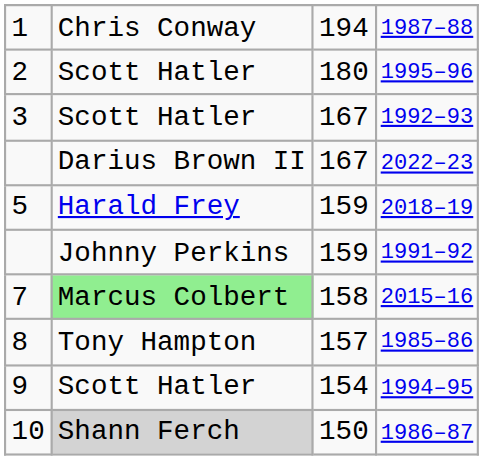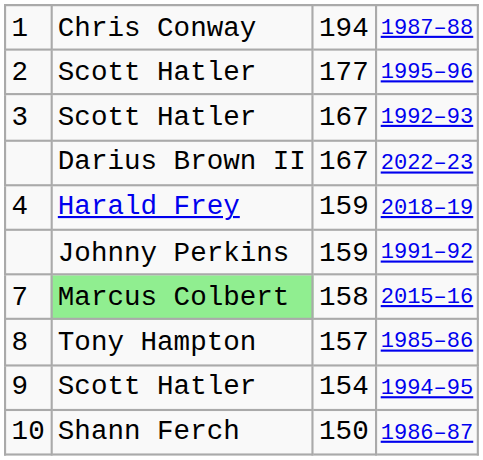 <table class="wikitable">
 <tr>
 </tr>
 <tr>
 <td>1</td>
 <td>Chris Conway</td>
 <td>194</td>
 <td style="font-size:80%;"><a href='#'>1987–88</a></td>
 </tr>
 <tr>
 <td>2</td>
 <td>Scott Hatler</td>
-<td>180</td>
+<td>177</td>
 <td style="font-size:80%;"><a href='#'>1995–96</a></td>
 </tr>
 <tr>
 <td>3</td>
 <td>Scott Hatler</td>
 <td>167</td>
 <td style="font-size:80%;"><a href='#'>1992–93</a></td>
 </tr>
 <tr>
 <td></td>
 <td>Darius Brown II</td>
 <td>167</td>
 <td style="font-size:80%;"><a href='#'>2022–23</a></td>
 </tr>
 <tr>
-<td>5</td>
+<td>4</td>
 <td><a href='#'>Harald Frey</a></td>
 <td>159</td>
 <td style="font-size:80%;"><a href='#'>2018–19</a></td>
 </tr>
 <tr>
 <td></td>
 <td>Johnny Perkins</td>
 <td>159</td>
 <td style="font-size:80%;"><a href='#'>1991–92</a></td>
 </tr>
 <tr>
 <td>7</td>
 <td style="background: lightgreen;">Marcus Colbert</td>
 <td>158</td>
 <td style="font-size:80%;"><a href='#'>2015–16</a></td>
 </tr>
 <tr>
 <td>8</td>
 <td>Tony Hampton</td>
 <td>157</td>
 <td style="font-size:80%;"><a href='#'>1985–86</a></td>
 </tr>
 <tr>
 <td>9</td>
 <td>Scott Hatler</td>
 <td>154</td>
 <td style="font-size:80%;"><a href='#'>1994–95</a></td>
 </tr>
 <tr>
 <td>10</td>
-<td style="background: lightgrey;">Shann Ferch</td>
+<td>Shann Ferch</td>
 <td>150</td>
 <td style="font-size:80%;"><a href='#'>1986–87</a></td>
 </tr>
 </table>
